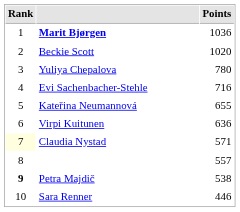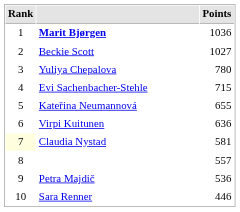 <table cellspacing="1" cellpadding="3" style="border:1px solid #AAAAAA;font-size:86%">
 <tr style="background-color: #E4E4E4;">
 <th style="border-bottom:1px solid #AAAAAA" width=10>Rank</th>
 <th style="border-bottom:1px solid #AAAAAA" width=200></th>
 <th style="border-bottom:1px solid #AAAAAA" width=20 align=right>Points</th>
 </tr>
 <tr>
 <td align="center">1</td>
 <td> <strong><a href='#'>Marit Bjørgen</a></strong></td>
 <td align="right">1036</td>
 </tr>
 <tr>
 <td align="center">2</td>
 <td> <a href='#'>Beckie Scott</a></td>
-<td align="right">1020</td>
+<td align="right">1027</td>
 </tr>
 <tr>
 <td align="center">3</td>
 <td> <a href='#'>Yuliya Chepalova</a></td>
 <td align="right">780</td>
 </tr>
 <tr>
 <td align="center">4</td>
 <td> <a href='#'>Evi Sachenbacher-Stehle</a></td>
-<td align="right">716</td>
+<td align="right">715</td>
 </tr>
 <tr>
 <td align="center">5</td>
 <td> <a href='#'>Kateřina Neumannová</a></td>
 <td align="right">655</td>
 </tr>
 <tr>
 <td align="center">6</td>
 <td> <a href='#'>Virpi Kuitunen</a></td>
 <td align="right">636</td>
 </tr>
 <tr>
 <td align="center" style="background: lightyellow;">7</td>
 <td> <a href='#'>Claudia Nystad</a></td>
-<td align="right">571</td>
+<td align="right">581</td>
 </tr>
 <tr>
 <td align="center">8</td>
 <td></td>
 <td align="right">557</td>
 </tr>
 <tr>
-<td align="center"><strong>9</strong></td>
+<td align="center">9</td>
 <td> <a href='#'>Petra Majdič</a></td>
-<td align="right">538</td>
+<td align="right">536</td>
 </tr>
 <tr>
 <td align="center">10</td>
 <td> <a href='#'>Sara Renner</a></td>
 <td align="right">446</td>
 </tr>
 </table>
